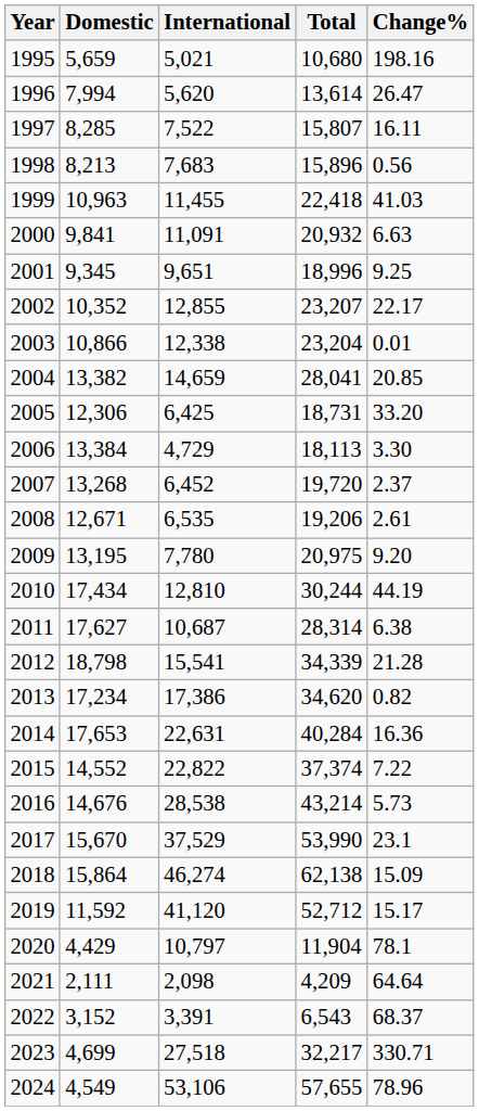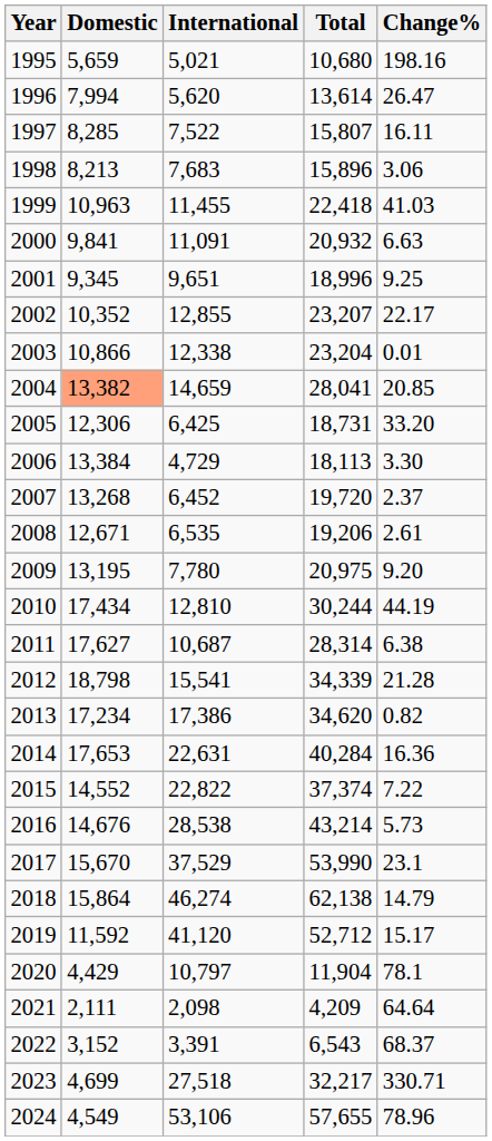 <table class="wikitable">
 <tr>
 <th>Year</th>
 <th>Domestic</th>
 <th>International</th>
 <th>Total</th>
 <th>Change%</th>
 </tr>
 <tr>
 <td>1995</td>
 <td>5,659</td>
 <td>5,021</td>
 <td>10,680</td>
 <td> 198.16</td>
 </tr>
 <tr>
 <td>1996</td>
 <td>7,994</td>
 <td>5,620</td>
 <td>13,614</td>
 <td> 26.47</td>
 </tr>
 <tr>
 <td>1997</td>
 <td>8,285</td>
 <td>7,522</td>
 <td>15,807</td>
 <td> 16.11</td>
 </tr>
 <tr>
 <td>1998</td>
 <td>8,213</td>
 <td>7,683</td>
 <td>15,896</td>
-<td> 0.56</td>
+<td> 3.06</td>
 </tr>
 <tr>
 <td>1999</td>
 <td>10,963</td>
 <td>11,455</td>
 <td>22,418</td>
 <td> 41.03</td>
 </tr>
 <tr>
 <td>2000</td>
 <td>9,841</td>
 <td>11,091</td>
 <td>20,932</td>
 <td> 6.63</td>
 </tr>
 <tr>
 <td>2001</td>
 <td>9,345</td>
 <td>9,651</td>
 <td>18,996</td>
 <td> 9.25</td>
 </tr>
 <tr>
 <td>2002</td>
 <td>10,352</td>
 <td>12,855</td>
 <td>23,207</td>
 <td> 22.17</td>
 </tr>
 <tr>
 <td>2003</td>
 <td>10,866</td>
 <td>12,338</td>
 <td>23,204</td>
 <td> 0.01</td>
 </tr>
 <tr>
 <td>2004</td>
-<td>13,382</td>
+<td style="background: lightsalmon;">13,382</td>
 <td>14,659</td>
 <td>28,041</td>
 <td> 20.85</td>
 </tr>
 <tr>
 <td>2005</td>
 <td>12,306</td>
 <td>6,425</td>
 <td>18,731</td>
 <td> 33.20</td>
 </tr>
 <tr>
 <td>2006</td>
 <td>13,384</td>
 <td>4,729</td>
 <td>18,113</td>
 <td> 3.30</td>
 </tr>
 <tr>
 <td>2007</td>
 <td>13,268</td>
 <td>6,452</td>
 <td>19,720</td>
 <td> 2.37</td>
 </tr>
 <tr>
 <td>2008</td>
 <td>12,671</td>
 <td>6,535</td>
 <td>19,206</td>
 <td> 2.61</td>
 </tr>
 <tr>
 <td>2009</td>
 <td>13,195</td>
 <td>7,780</td>
 <td>20,975</td>
 <td> 9.20</td>
 </tr>
 <tr>
 <td>2010</td>
 <td>17,434</td>
 <td>12,810</td>
 <td>30,244</td>
 <td> 44.19</td>
 </tr>
 <tr>
 <td>2011</td>
 <td>17,627</td>
 <td>10,687</td>
 <td>28,314</td>
 <td> 6.38</td>
 </tr>
 <tr>
 <td>2012</td>
 <td>18,798</td>
 <td>15,541</td>
 <td>34,339</td>
 <td> 21.28</td>
 </tr>
 <tr>
 <td>2013</td>
 <td>17,234</td>
 <td>17,386</td>
 <td>34,620</td>
 <td> 0.82</td>
 </tr>
 <tr>
 <td>2014</td>
 <td>17,653</td>
 <td>22,631</td>
 <td>40,284</td>
 <td> 16.36</td>
 </tr>
 <tr>
 <td>2015</td>
 <td>14,552</td>
 <td>22,822</td>
 <td>37,374</td>
 <td> 7.22</td>
 </tr>
 <tr>
 <td>2016</td>
 <td>14,676</td>
 <td>28,538</td>
 <td>43,214</td>
 <td> 5.73</td>
 </tr>
 <tr>
 <td>2017</td>
 <td>15,670</td>
 <td>37,529</td>
 <td>53,990</td>
 <td> 23.1</td>
 </tr>
 <tr>
 <td>2018</td>
 <td>15,864</td>
 <td>46,274</td>
 <td>62,138</td>
-<td> 15.09</td>
+<td> 14.79</td>
 </tr>
 <tr>
 <td>2019</td>
 <td>11,592</td>
 <td>41,120</td>
 <td>52,712</td>
 <td> 15.17</td>
 </tr>
 <tr>
 <td>2020</td>
 <td>4,429</td>
 <td>10,797</td>
 <td>11,904</td>
 <td> 78.1</td>
 </tr>
 <tr>
 <td>2021</td>
 <td>2,111</td>
 <td>2,098</td>
 <td>4,209</td>
 <td> 64.64</td>
 </tr>
 <tr>
 <td>2022</td>
 <td>3,152</td>
 <td>3,391</td>
 <td>6,543</td>
 <td> 68.37</td>
 </tr>
 <tr>
 <td>2023</td>
 <td>4,699</td>
 <td>27,518</td>
 <td>32,217</td>
 <td> 330.71</td>
 </tr>
 <tr>
 <td>2024</td>
 <td>4,549</td>
 <td>53,106</td>
 <td>57,655</td>
 <td> 78.96</td>
 </tr>
 </table>
